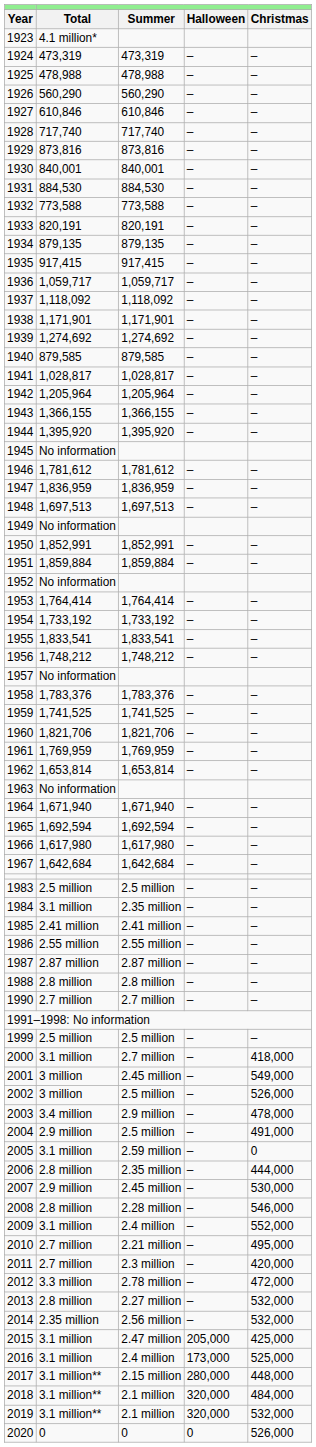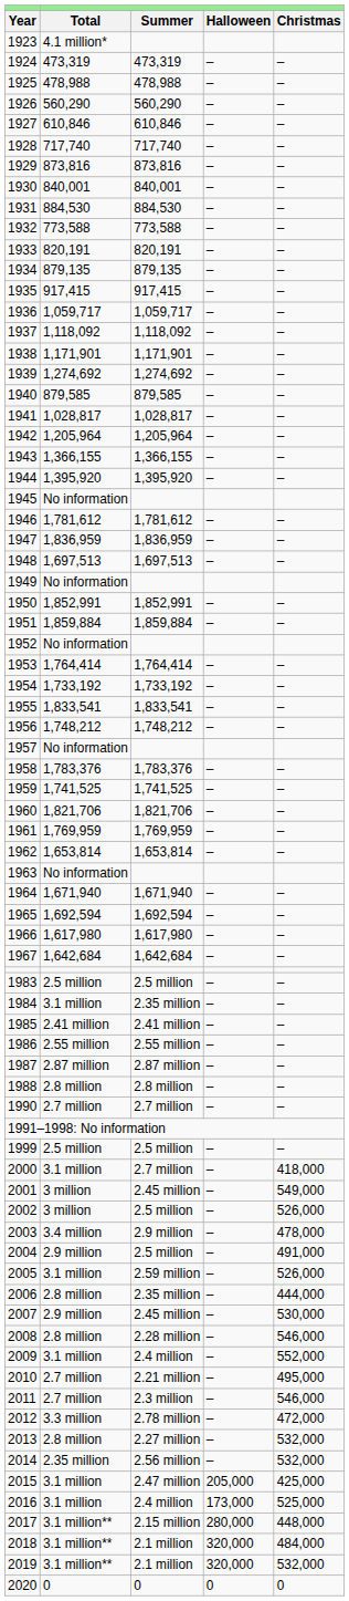 <table class="wikitable">
 <tr>
 <th colspan="1"  style="background:lightgreen;color:black;"></th>
 <td colspan="4"  style="background:lightgreen;color:black;"></td>
 </tr>
 <tr>
 <th>Year</th>
 <th>Total</th>
 <th>Summer</th>
 <th>Halloween</th>
 <th>Christmas</th>
 </tr>
 <tr>
 <td>1923</td>
 <td>4.1 million*</td>
 <td></td>
 <td></td>
 <td></td>
 </tr>
 <tr>
 <td>1924</td>
 <td>473,319</td>
 <td>473,319</td>
 <td>–</td>
 <td>–</td>
 </tr>
 <tr>
 <td>1925</td>
 <td>478,988</td>
 <td>478,988</td>
 <td>–</td>
 <td>–</td>
 </tr>
 <tr>
 <td>1926</td>
 <td>560,290</td>
 <td>560,290</td>
 <td>–</td>
 <td>–</td>
 </tr>
 <tr>
 <td>1927</td>
 <td>610,846</td>
 <td>610,846</td>
 <td>–</td>
 <td>–</td>
 </tr>
 <tr>
 <td>1928</td>
 <td>717,740</td>
 <td>717,740</td>
 <td>–</td>
 <td>–</td>
 </tr>
 <tr>
 <td>1929</td>
 <td>873,816</td>
 <td>873,816</td>
 <td>–</td>
 <td>–</td>
 </tr>
 <tr>
 <td>1930</td>
 <td>840,001</td>
 <td>840,001</td>
 <td>–</td>
 <td>–</td>
 </tr>
 <tr>
 <td>1931</td>
 <td>884,530</td>
 <td>884,530</td>
 <td>–</td>
 <td>–</td>
 </tr>
 <tr>
 <td>1932</td>
 <td>773,588</td>
 <td>773,588</td>
 <td>–</td>
 <td>–</td>
 </tr>
 <tr>
 <td>1933</td>
 <td>820,191</td>
 <td>820,191</td>
 <td>–</td>
 <td>–</td>
 </tr>
 <tr>
 <td>1934</td>
 <td>879,135</td>
 <td>879,135</td>
 <td>–</td>
 <td>–</td>
 </tr>
 <tr>
 <td>1935</td>
 <td>917,415</td>
 <td>917,415</td>
 <td>–</td>
 <td>–</td>
 </tr>
 <tr>
 <td>1936</td>
 <td>1,059,717</td>
 <td>1,059,717</td>
 <td>–</td>
 <td>–</td>
 </tr>
 <tr>
 <td>1937</td>
 <td>1,118,092</td>
 <td>1,118,092</td>
 <td>–</td>
 <td>–</td>
 </tr>
 <tr>
 <td>1938</td>
 <td>1,171,901</td>
 <td>1,171,901</td>
 <td>–</td>
 <td>–</td>
 </tr>
 <tr>
 <td>1939</td>
 <td>1,274,692</td>
 <td>1,274,692</td>
 <td>–</td>
 <td>–</td>
 </tr>
 <tr>
 <td>1940</td>
 <td>879,585</td>
 <td>879,585</td>
 <td>–</td>
 <td>–</td>
 </tr>
 <tr>
 <td>1941</td>
 <td>1,028,817</td>
 <td>1,028,817</td>
 <td>–</td>
 <td>–</td>
 </tr>
 <tr>
 <td>1942</td>
 <td>1,205,964</td>
 <td>1,205,964</td>
 <td>–</td>
 <td>–</td>
 </tr>
 <tr>
 <td>1943</td>
 <td>1,366,155</td>
 <td>1,366,155</td>
 <td>–</td>
 <td>–</td>
 </tr>
 <tr>
 <td>1944</td>
 <td>1,395,920</td>
 <td>1,395,920</td>
 <td>–</td>
 <td>–</td>
 </tr>
 <tr>
 <td>1945</td>
 <td>No information</td>
 <td></td>
 <td></td>
 <td></td>
 </tr>
 <tr>
 <td>1946</td>
 <td>1,781,612</td>
 <td>1,781,612</td>
 <td>–</td>
 <td>–</td>
 </tr>
 <tr>
 <td>1947</td>
 <td>1,836,959</td>
 <td>1,836,959</td>
 <td>–</td>
 <td>–</td>
 </tr>
 <tr>
 <td>1948</td>
 <td>1,697,513</td>
 <td>1,697,513</td>
 <td>–</td>
 <td>–</td>
 </tr>
 <tr>
 <td>1949</td>
 <td>No information</td>
 <td></td>
 <td></td>
 <td></td>
 </tr>
 <tr>
 <td>1950</td>
 <td>1,852,991</td>
 <td>1,852,991</td>
 <td>–</td>
 <td>–</td>
 </tr>
 <tr>
 <td>1951</td>
 <td>1,859,884</td>
 <td>1,859,884</td>
 <td>–</td>
 <td>–</td>
 </tr>
 <tr>
 <td>1952</td>
 <td>No information</td>
 <td></td>
 <td></td>
 <td></td>
 </tr>
 <tr>
 <td>1953</td>
 <td>1,764,414</td>
 <td>1,764,414</td>
 <td>–</td>
 <td>–</td>
 </tr>
 <tr>
 <td>1954</td>
 <td>1,733,192</td>
 <td>1,733,192</td>
 <td>–</td>
 <td>–</td>
 </tr>
 <tr>
 <td>1955</td>
 <td>1,833,541</td>
 <td>1,833,541</td>
 <td>–</td>
 <td>–</td>
 </tr>
 <tr>
 <td>1956</td>
 <td>1,748,212</td>
 <td>1,748,212</td>
 <td>–</td>
 <td>–</td>
 </tr>
 <tr>
 <td>1957</td>
 <td>No information</td>
 <td></td>
 <td></td>
 <td></td>
 </tr>
 <tr>
 <td>1958</td>
 <td>1,783,376</td>
 <td>1,783,376</td>
 <td>–</td>
 <td>–</td>
 </tr>
 <tr>
 <td>1959</td>
 <td>1,741,525</td>
 <td>1,741,525</td>
 <td>–</td>
 <td>–</td>
 </tr>
 <tr>
 <td>1960</td>
 <td>1,821,706</td>
 <td>1,821,706</td>
 <td>–</td>
 <td>–</td>
 </tr>
 <tr>
 <td>1961</td>
 <td>1,769,959</td>
 <td>1,769,959</td>
 <td>–</td>
 <td>–</td>
 </tr>
 <tr>
 <td>1962</td>
 <td>1,653,814</td>
 <td>1,653,814</td>
 <td>–</td>
 <td>–</td>
 </tr>
 <tr>
 <td>1963</td>
 <td>No information</td>
 <td></td>
 <td></td>
 <td></td>
 </tr>
 <tr>
 <td>1964</td>
 <td>1,671,940</td>
 <td>1,671,940</td>
 <td>–</td>
 <td>–</td>
 </tr>
 <tr>
 <td>1965</td>
 <td>1,692,594</td>
 <td>1,692,594</td>
 <td>–</td>
 <td>–</td>
 </tr>
 <tr>
 <td>1966</td>
 <td>1,617,980</td>
 <td>1,617,980</td>
 <td>–</td>
 <td>–</td>
 </tr>
 <tr>
 <td>1967</td>
 <td>1,642,684</td>
 <td>1,642,684</td>
 <td>–</td>
 <td>–</td>
 </tr>
 <tr>
 <td></td>
 <td></td>
 <td></td>
 <td></td>
 <td></td>
 </tr>
 <tr>
 <td>1983</td>
 <td>2.5 million</td>
 <td>2.5 million</td>
 <td>–</td>
 <td>–</td>
 </tr>
 <tr>
 <td>1984</td>
 <td>3.1 million</td>
 <td>2.35 million</td>
 <td>–</td>
 <td>–</td>
 </tr>
 <tr>
 <td>1985</td>
 <td>2.41 million</td>
 <td>2.41 million</td>
 <td>–</td>
 <td>–</td>
 </tr>
 <tr>
 <td>1986</td>
 <td>2.55 million</td>
 <td>2.55 million</td>
 <td>–</td>
 <td>–</td>
 </tr>
 <tr>
 <td>1987</td>
 <td>2.87 million</td>
 <td>2.87 million</td>
 <td>–</td>
 <td>–</td>
 </tr>
 <tr>
 <td>1988</td>
 <td>2.8 million</td>
 <td>2.8 million</td>
 <td>–</td>
 <td>–</td>
 </tr>
 <tr>
 <td>1990</td>
 <td>2.7 million</td>
 <td>2.7 million</td>
 <td>–</td>
 <td>–</td>
 </tr>
 <tr>
 <td colspan="5">1991–1998: No information</td>
 </tr>
 <tr>
 <td>1999</td>
 <td>2.5 million</td>
 <td>2.5 million</td>
 <td>–</td>
 <td>–</td>
 </tr>
 <tr>
 <td>2000</td>
 <td>3.1 million</td>
 <td>2.7 million</td>
 <td>–</td>
 <td>418,000</td>
 </tr>
 <tr>
 <td>2001</td>
 <td>3 million</td>
 <td>2.45 million</td>
 <td>–</td>
 <td>549,000</td>
 </tr>
 <tr>
 <td>2002</td>
 <td>3 million</td>
 <td>2.5 million</td>
 <td>–</td>
 <td>526,000</td>
 </tr>
 <tr>
 <td>2003</td>
 <td>3.4 million</td>
 <td>2.9 million</td>
 <td>–</td>
 <td>478,000</td>
 </tr>
 <tr>
 <td>2004</td>
 <td>2.9 million</td>
 <td>2.5 million</td>
 <td>–</td>
 <td>491,000</td>
 </tr>
 <tr>
 <td>2005</td>
 <td>3.1 million</td>
 <td>2.59 million</td>
 <td>–</td>
-<td>0</td>
+<td>526,000</td>
 </tr>
 <tr>
 <td>2006</td>
 <td>2.8 million</td>
 <td>2.35 million</td>
 <td>–</td>
 <td>444,000</td>
 </tr>
 <tr>
 <td>2007</td>
 <td>2.9 million</td>
 <td>2.45 million</td>
 <td>–</td>
 <td>530,000</td>
 </tr>
 <tr>
 <td>2008</td>
 <td>2.8 million</td>
 <td>2.28 million</td>
 <td>–</td>
 <td>546,000</td>
 </tr>
 <tr>
 <td>2009</td>
 <td>3.1 million</td>
 <td>2.4 million</td>
 <td>–</td>
 <td>552,000</td>
 </tr>
 <tr>
 <td>2010</td>
 <td>2.7 million</td>
 <td>2.21 million</td>
 <td>–</td>
 <td>495,000</td>
 </tr>
 <tr>
 <td>2011</td>
 <td>2.7 million</td>
 <td>2.3 million</td>
 <td>–</td>
-<td>420,000</td>
+<td>546,000</td>
 </tr>
 <tr>
 <td>2012</td>
 <td>3.3 million</td>
 <td>2.78 million</td>
 <td>–</td>
 <td>472,000</td>
 </tr>
 <tr>
 <td>2013</td>
 <td>2.8 million</td>
 <td>2.27 million</td>
 <td>–</td>
 <td>532,000</td>
 </tr>
 <tr>
 <td>2014</td>
 <td>2.35 million</td>
 <td>2.56 million</td>
 <td>–</td>
 <td>532,000</td>
 </tr>
 <tr>
 <td>2015</td>
 <td>3.1 million</td>
 <td>2.47 million</td>
 <td>205,000</td>
 <td>425,000</td>
 </tr>
 <tr>
 <td>2016</td>
 <td>3.1 million</td>
 <td>2.4 million</td>
 <td>173,000</td>
 <td>525,000</td>
 </tr>
 <tr>
 <td>2017</td>
 <td>3.1 million**</td>
 <td>2.15 million</td>
 <td>280,000</td>
 <td>448,000</td>
 </tr>
 <tr>
 <td>2018</td>
 <td>3.1 million**</td>
 <td>2.1 million</td>
 <td>320,000</td>
 <td>484,000</td>
 </tr>
 <tr>
 <td>2019</td>
 <td>3.1 million**</td>
 <td>2.1 million</td>
 <td>320,000</td>
 <td>532,000</td>
 </tr>
 <tr>
 <td>2020</td>
 <td>0</td>
 <td>0</td>
 <td>0</td>
-<td>526,000</td>
+<td>0</td>
 </tr>
 </table>
